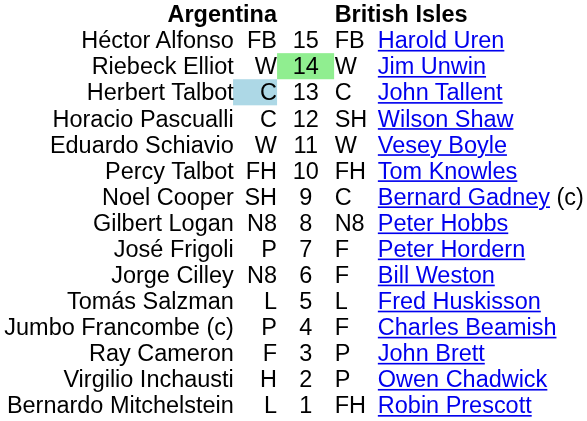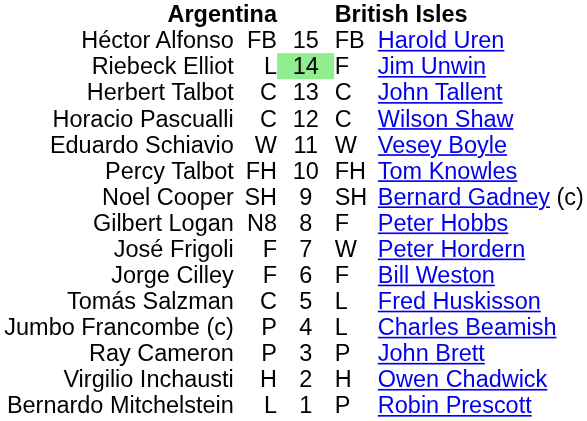 <table width="100%" cellspacing="0" cellpadding="0" align="center" style="font-size: 90%">
 <tr>
 <td width=41%; text-align=right></td>
 <td width=3%; text-align:right></td>
 <td width=4%; text-align:center></td>
 <td width=3%; text-align:left></td>
 <td width=49%; text-align:left></td>
 </tr>
 <tr>
 <td colspan=2; align=right><strong>Argentina</strong></td>
 <td></td>
 <td colspan=2;><strong>British Isles</strong></td>
 </tr>
 <tr>
 <td align=right>Héctor Alfonso</td>
 <td align=right>FB</td>
 <td align=center>15</td>
 <td>FB</td>
 <td><a href='#'>Harold Uren</a></td>
 </tr>
 <tr>
 <td align=right>Riebeck Elliot</td>
-<td align=right>W</td>
+<td align=right>L</td>
 <td align=center style="background: lightgreen;">14</td>
-<td>W</td>
+<td>F</td>
 <td><a href='#'>Jim Unwin</a></td>
 </tr>
 <tr>
 <td align=right>Herbert Talbot</td>
-<td align=right style="background: lightblue;">C</td>
+<td align=right>C</td>
 <td align=center>13</td>
 <td>C</td>
 <td><a href='#'>John Tallent</a></td>
 </tr>
 <tr>
 <td align=right>Horacio Pascualli</td>
 <td align=right>C</td>
 <td align=center>12</td>
-<td>SH</td>
+<td>C</td>
 <td><a href='#'>Wilson Shaw</a></td>
 </tr>
 <tr>
 <td align=right>Eduardo Schiavio</td>
 <td align=right>W</td>
 <td align=center>11</td>
 <td>W</td>
 <td><a href='#'>Vesey Boyle</a></td>
 </tr>
 <tr>
 <td align=right>Percy Talbot</td>
 <td align=right>FH</td>
 <td align=center>10</td>
 <td>FH</td>
 <td><a href='#'>Tom Knowles</a></td>
 </tr>
 <tr>
 <td align=right>Noel Cooper</td>
 <td align=right>SH</td>
 <td align=center>9</td>
-<td>C</td>
+<td>SH</td>
 <td><a href='#'>Bernard Gadney</a> (c)</td>
 </tr>
 <tr>
 <td align=right>Gilbert Logan</td>
 <td align=right>N8</td>
 <td align=center>8</td>
-<td>N8</td>
+<td>F</td>
 <td><a href='#'>Peter Hobbs</a></td>
 </tr>
 <tr>
 <td align=right>José Frigoli</td>
-<td align=right>P</td>
+<td align=right>F</td>
 <td align=center>7</td>
-<td>F</td>
+<td>W</td>
 <td><a href='#'>Peter Hordern</a></td>
 </tr>
 <tr>
 <td align=right>Jorge Cilley</td>
-<td align=right>N8</td>
+<td align=right>F</td>
 <td align=center>6</td>
 <td>F</td>
 <td><a href='#'>Bill Weston</a></td>
 </tr>
 <tr>
 <td align=right>Tomás Salzman</td>
-<td align=right>L</td>
+<td align=right>C</td>
 <td align=center>5</td>
 <td>L</td>
 <td><a href='#'>Fred Huskisson</a></td>
 </tr>
 <tr>
 <td align=right>Jumbo Francombe (c)</td>
 <td align=right>P</td>
 <td align=center>4</td>
-<td>F</td>
+<td>L</td>
 <td><a href='#'>Charles Beamish</a></td>
 </tr>
 <tr>
 <td align=right>Ray Cameron</td>
-<td align=right>F</td>
+<td align=right>P</td>
 <td align=center>3</td>
 <td>P</td>
 <td><a href='#'>John Brett</a></td>
 </tr>
 <tr>
 <td align=right>Virgilio Inchausti</td>
 <td align=right>H</td>
 <td align=center>2</td>
-<td>P</td>
+<td>H</td>
 <td><a href='#'>Owen Chadwick</a></td>
 </tr>
 <tr>
 <td align=right>Bernardo Mitchelstein</td>
 <td align=right>L</td>
 <td align=center>1</td>
-<td>FH</td>
+<td>P</td>
 <td><a href='#'>Robin Prescott</a></td>
 </tr>
 </table>
